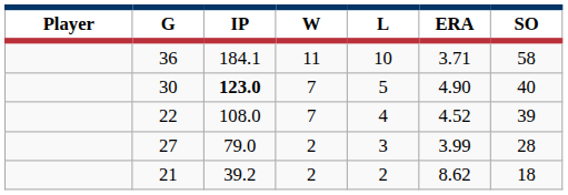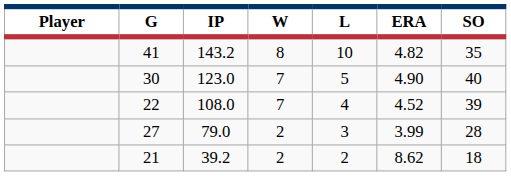 <table class="wikitable sortable">
 <tr>
 <th style="background:#FFFFFF; border-top:#023465 5px solid; border-bottom:#ba313c 5px solid;" width="16%">Player</th>
 <th style="background:#FFFFFF; border-top:#023465 5px solid; border-bottom:#ba313c 5px solid;" width="9%">G</th>
 <th style="background:#FFFFFF; border-top:#023465 5px solid; border-bottom:#ba313c 5px solid;" width="9%">IP</th>
 <th style="background:#FFFFFF; border-top:#023465 5px solid; border-bottom:#ba313c 5px solid;" width="9%">W</th>
 <th style="background:#FFFFFF; border-top:#023465 5px solid; border-bottom:#ba313c 5px solid;" width="9%">L</th>
 <th style="background:#FFFFFF; border-top:#023465 5px solid; border-bottom:#ba313c 5px solid;" width="9%">ERA</th>
 <th style="background:#FFFFFF; border-top:#023465 5px solid; border-bottom:#ba313c 5px solid;" width="9%">SO</th>
 </tr>
 <tr align="center">
 <td></td>
-<td>36</td>
-<td>184.1</td>
-<td>11</td>
+<td>41</td>
+<td>143.2</td>
+<td>8</td>
 <td>10</td>
-<td>3.71</td>
-<td>58</td>
+<td>4.82</td>
+<td>35</td>
 </tr>
 <tr align="center">
 <td></td>
 <td>30</td>
-<td><strong>123.0</strong></td>
+<td>123.0</td>
 <td>7</td>
 <td>5</td>
 <td>4.90</td>
 <td>40</td>
 </tr>
 <tr align="center">
 <td></td>
 <td>22</td>
 <td>108.0</td>
 <td>7</td>
 <td>4</td>
 <td>4.52</td>
 <td>39</td>
 </tr>
 <tr align="center">
 <td></td>
 <td>27</td>
 <td>79.0</td>
 <td>2</td>
 <td>3</td>
 <td>3.99</td>
 <td>28</td>
 </tr>
 <tr align="center">
 <td></td>
 <td>21</td>
 <td>39.2</td>
 <td>2</td>
 <td>2</td>
 <td>8.62</td>
 <td>18</td>
 </tr>
 </table>
